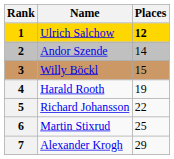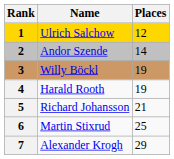 <table class="wikitable">
 <tr>
 <th>Rank</th>
 <th>Name</th>
 <th>Places</th>
 </tr>
 <tr bgcolor="gold">
 <td align="center"><strong>1</strong></td>
 <td> <a href='#'>Ulrich Salchow</a></td>
-<td><strong>12</strong></td>
+<td>12</td>
 </tr>
 <tr bgcolor="silver">
 <td align="center"><strong>2</strong></td>
 <td> <a href='#'>Andor Szende</a></td>
 <td>14</td>
 </tr>
 <tr bgcolor="cc9966">
 <td align="center"><strong>3</strong></td>
 <td> <a href='#'>Willy Böckl</a></td>
-<td>15</td>
+<td>19</td>
 </tr>
 <tr>
 <th>4</th>
 <td> <a href='#'>Harald Rooth</a></td>
 <td>19</td>
 </tr>
 <tr>
 <th>5</th>
 <td> <a href='#'>Richard Johansson</a></td>
-<td>22</td>
+<td>21</td>
 </tr>
 <tr>
 <th>6</th>
 <td> <a href='#'>Martin Stixrud</a></td>
 <td>25</td>
 </tr>
 <tr>
 <th>7</th>
 <td> <a href='#'>Alexander Krogh</a></td>
 <td>29</td>
 </tr>
 </table>
